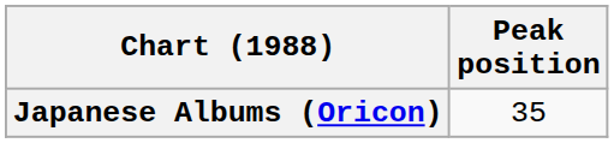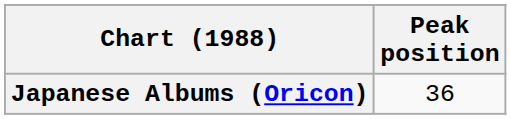 <table class="wikitable plainrowheaders" style="text-align:center">
 <tr>
 <th scope="col">Chart (1988)</th>
 <th scope="col">Peak<br> position</th>
 </tr>
 <tr>
 <th scope="row">Japanese Albums (<a href='#'>Oricon</a>)</th>
-<td>35</td>
+<td>36</td>
 </tr>
 </table>
